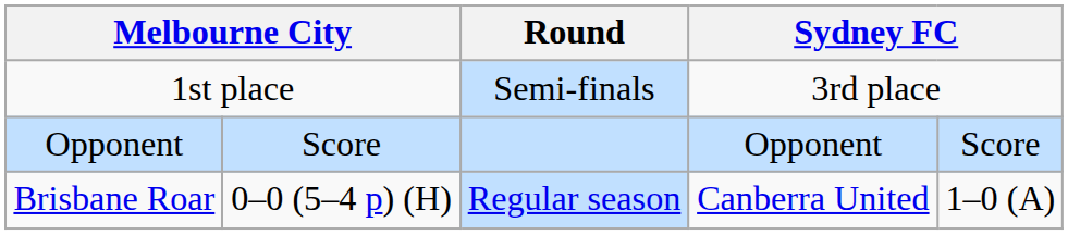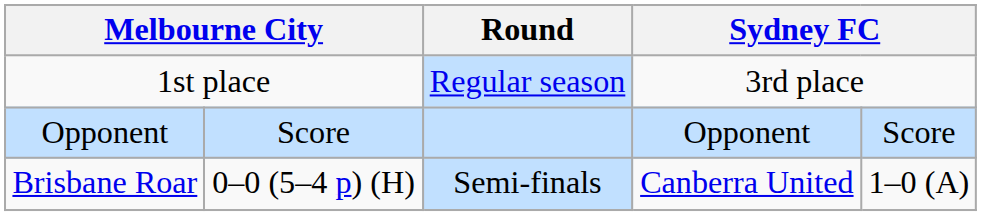 <table class="wikitable" style="text-align:center">
 <tr>
 <th colspan="2"><a href='#'>Melbourne City</a></th>
 <th>Round</th>
 <th colspan="4"><a href='#'>Sydney FC</a></th>
 </tr>
 <tr>
 <td colspan="2" valign="top">1st place</td>
-<td style="background:#c1e0ff">Semi-finals</td>
+<td style="background:#c1e0ff"><a href='#'>Regular season</a></td>
 <td colspan="4" valign="top">3rd place</td>
 </tr>
 <tr>
 <td style="background:#c1e0ff">Opponent</td>
 <td style="background:#c1e0ff">Score</td>
 <td style="background:#c1e0ff"></td>
 <td style="background:#c1e0ff">Opponent</td>
 <td style="background:#c1e0ff">Score</td>
 </tr>
 <tr>
 <td><a href='#'>Brisbane Roar</a></td>
 <td>0–0 (5–4 <a href='#'>p</a>) (H)</td>
-<td style="background:#c1e0ff"><a href='#'>Regular season</a></td>
+<td style="background:#c1e0ff">Semi-finals</td>
 <td><a href='#'>Canberra United</a></td>
 <td>1–0 (A)</td>
 </tr>
 </table>
